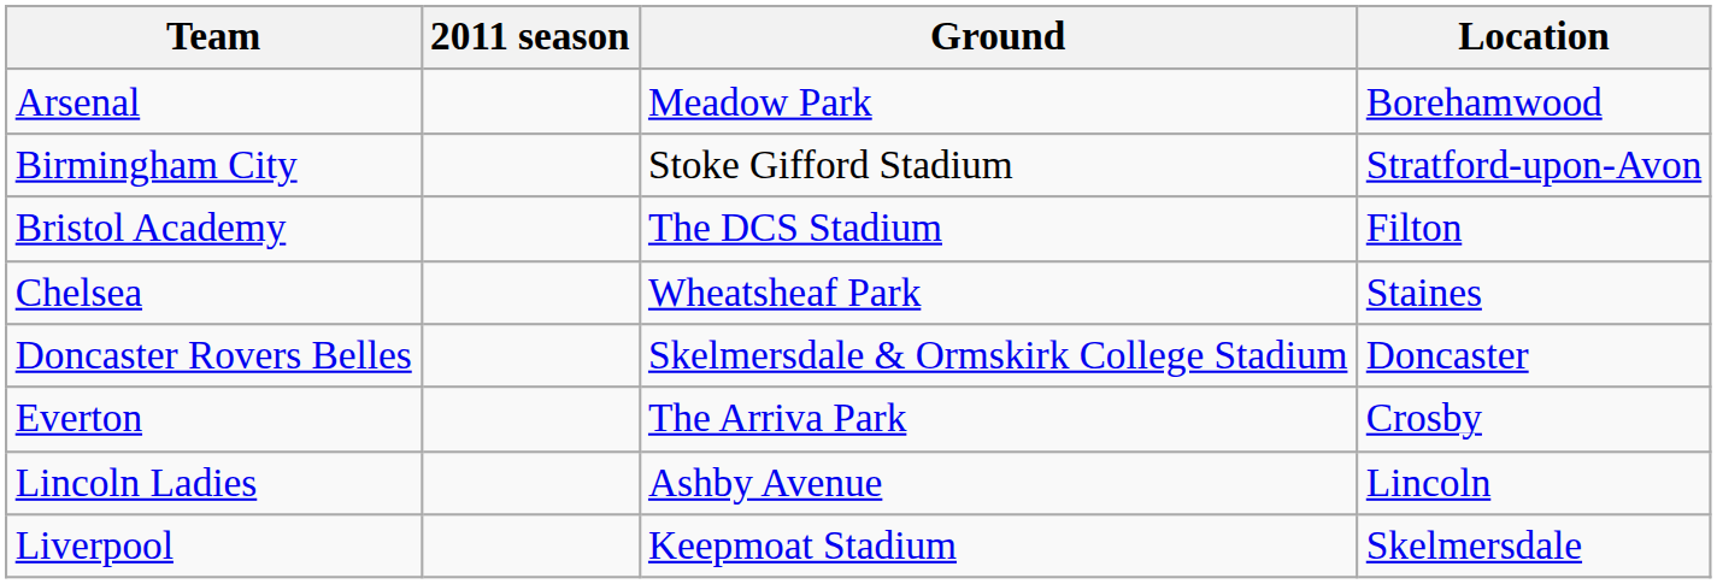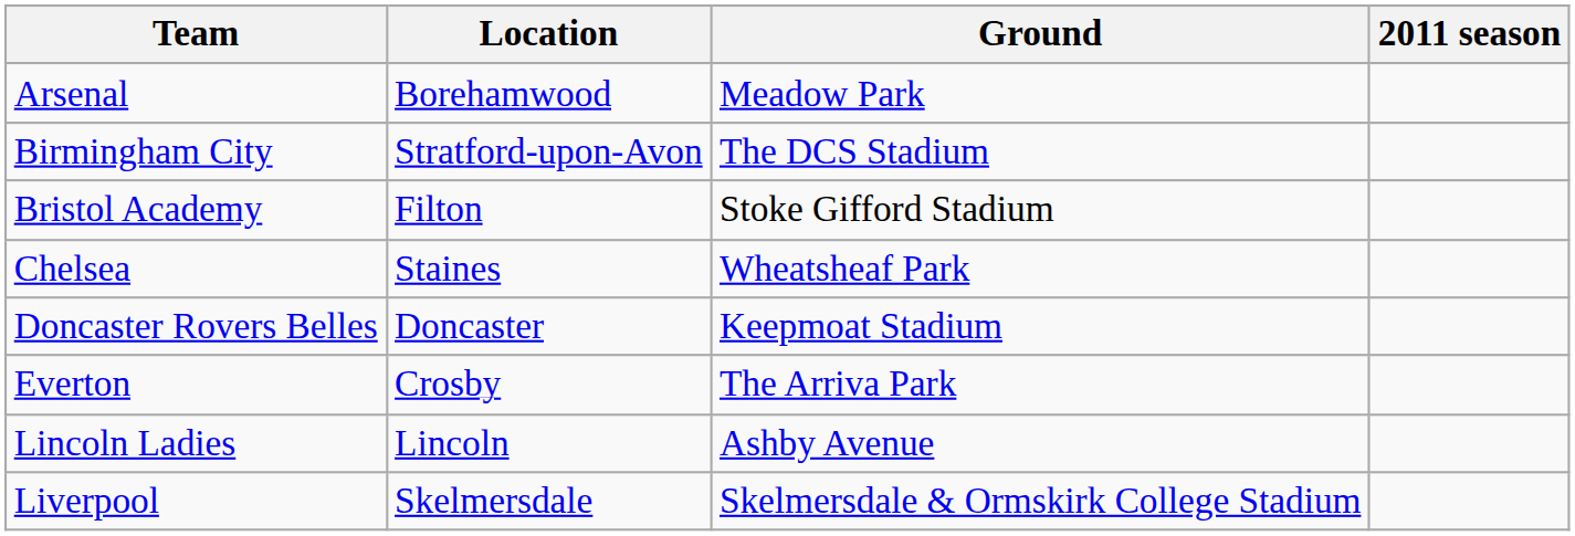 <table class="wikitable sortable">
 <tr>
 <th>Team</th>
+<th>Location</th>
+<th>Ground</th>
 <th>2011 season</th>
-<th>Ground</th>
-<th>Location</th>
 </tr>
 <tr>
 <td><a href='#'>Arsenal</a></td>
+<td><a href='#'>Borehamwood</a></td>
+<td><a href='#'>Meadow Park</a></td>
 <td></td>
-<td><a href='#'>Meadow Park</a></td>
-<td><a href='#'>Borehamwood</a></td>
 </tr>
 <tr>
 <td><a href='#'>Birmingham City</a></td>
+<td><a href='#'>Stratford-upon-Avon</a></td>
+<td><a href='#'>The DCS Stadium</a></td>
 <td></td>
-<td>Stoke Gifford Stadium</td>
-<td><a href='#'>Stratford-upon-Avon</a></td>
 </tr>
 <tr>
 <td><a href='#'>Bristol Academy</a></td>
+<td><a href='#'>Filton</a></td>
+<td>Stoke Gifford Stadium</td>
 <td></td>
-<td><a href='#'>The DCS Stadium</a></td>
-<td><a href='#'>Filton</a></td>
 </tr>
 <tr>
 <td><a href='#'>Chelsea</a></td>
+<td><a href='#'>Staines</a></td>
+<td><a href='#'>Wheatsheaf Park</a></td>
 <td></td>
-<td><a href='#'>Wheatsheaf Park</a></td>
-<td><a href='#'>Staines</a></td>
 </tr>
 <tr>
 <td><a href='#'>Doncaster Rovers Belles</a></td>
+<td><a href='#'>Doncaster</a></td>
+<td><a href='#'>Keepmoat Stadium</a></td>
 <td></td>
-<td><a href='#'>Skelmersdale & Ormskirk College Stadium</a></td>
-<td><a href='#'>Doncaster</a></td>
 </tr>
 <tr>
 <td><a href='#'>Everton</a></td>
+<td><a href='#'>Crosby</a></td>
+<td><a href='#'>The Arriva Park</a></td>
 <td></td>
-<td><a href='#'>The Arriva Park</a></td>
-<td><a href='#'>Crosby</a></td>
 </tr>
 <tr>
 <td><a href='#'>Lincoln Ladies</a></td>
+<td><a href='#'>Lincoln</a></td>
+<td><a href='#'>Ashby Avenue</a></td>
 <td></td>
-<td><a href='#'>Ashby Avenue</a></td>
-<td><a href='#'>Lincoln</a></td>
 </tr>
 <tr>
 <td><a href='#'>Liverpool</a></td>
+<td><a href='#'>Skelmersdale</a></td>
+<td><a href='#'>Skelmersdale & Ormskirk College Stadium</a></td>
 <td></td>
-<td><a href='#'>Keepmoat Stadium</a></td>
-<td><a href='#'>Skelmersdale</a></td>
 </tr>
 </table>
